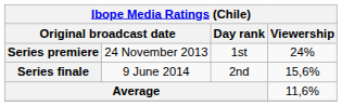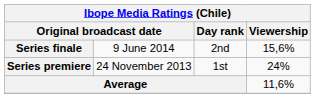 <table class=wikitable style="text-align:center">
 <tr>
 <th colspan="4"><a href='#'>Ibope Media Ratings</a> (Chile)</th>
 </tr>
 <tr>
 <th colspan="2">Original broadcast date</th>
 <th>Day rank</th>
 <th>Viewership</th>
 </tr>
 <tr>
+<th>Series finale</th>
+<td>9 June 2014</td>
+<td>2nd</td>
+<td>15,6%</td>
+</tr>
+<tr>
 <th>Series premiere</th>
 <td>24 November 2013</td>
 <td>1st</td>
 <td>24%</td>
-</tr>
-<tr>
-<th>Series finale</th>
-<td>9 June 2014</td>
-<td>2nd</td>
-<td>15,6%</td>
 </tr>
 <tr>
 <th colspan=3>Average</th>
 <td>11,6%</td>
 </tr>
 <tr>
 </tr>
 </table>
